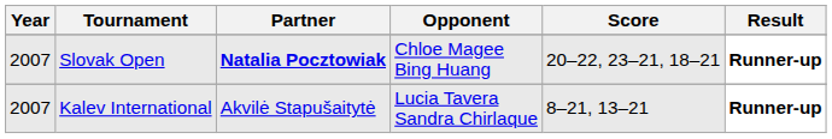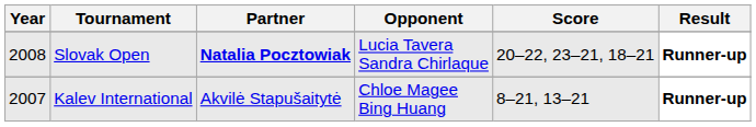 <table class="sortable wikitable" style="font-size: 90%;">
 <tr>
 <th>Year</th>
 <th>Tournament</th>
 <th>Partner</th>
 <th>Opponent</th>
 <th>Score</th>
 <th>Result</th>
 </tr>
 <tr>
 </tr>
 <tr style="background:#E9E9E9">
-<td align="center">2007</td>
+<td align="center">2008</td>
 <td align="left"><a href='#'>Slovak Open</a></td>
 <td align="left"><strong> <a href='#'>Natalia Pocztowiak</a></strong></td>
-<td align="left"> <a href='#'>Chloe Magee</a><br> <a href='#'>Bing Huang</a></td>
+<td align="left"> <a href='#'>Lucia Tavera</a><br> <a href='#'>Sandra Chirlaque</a></td>
 <td align="left">20–22, 23–21, 18–21</td>
 <td style="text-align:left; background:white"> <strong>Runner-up</strong></td>
 </tr>
 <tr>
 </tr>
 <tr style="background:#E9E9E9">
 <td align="center">2007</td>
 <td align="left"><a href='#'>Kalev International</a></td>
 <td align="left"> <a href='#'>Akvilė Stapušaitytė</a></td>
-<td align="left"> <a href='#'>Lucia Tavera</a><br> <a href='#'>Sandra Chirlaque</a></td>
+<td align="left"> <a href='#'>Chloe Magee</a><br> <a href='#'>Bing Huang</a></td>
 <td align="left">8–21, 13–21</td>
 <td style="text-align:left; background:white"> <strong>Runner-up</strong></td>
 </tr>
 </table>
